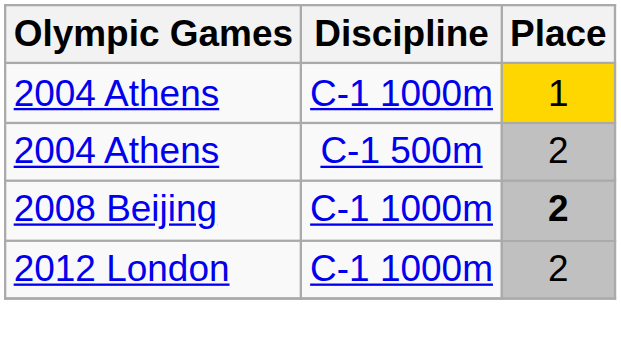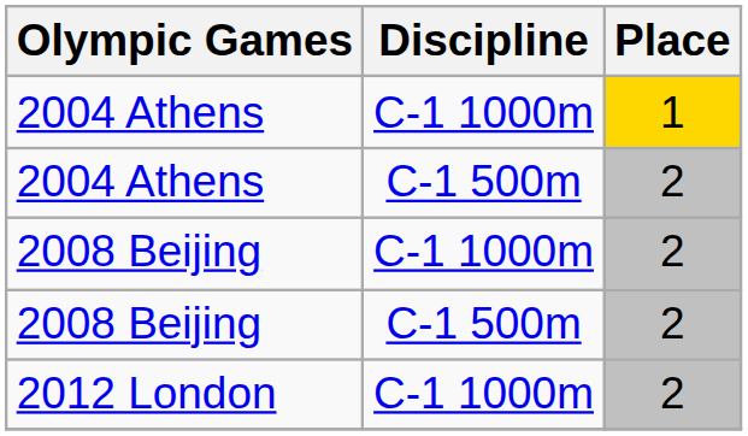 <table class="wikitable">
 <tr>
 <th>Olympic Games</th>
 <th>Discipline</th>
 <th>Place</th>
 </tr>
 <tr>
 <td> <a href='#'>2004 Athens</a></td>
 <td align=center><a href='#'>C-1 1000m</a></td>
 <td align=center style="background:gold;">1</td>
 </tr>
 <tr>
 <td> <a href='#'>2004 Athens</a></td>
 <td align=center><a href='#'>C-1 500m</a></td>
 <td align=center style="background:silver;">2</td>
 </tr>
 <tr>
 <td> <a href='#'>2008 Beijing</a></td>
 <td align=center><a href='#'>C-1 1000m</a></td>
-<td align=center style="background:silver;"><strong>2</strong></td>
+<td align=center style="background:silver;">2</td>
+</tr>
+<tr>
+<td> <a href='#'>2008 Beijing</a></td>
+<td align=center><a href='#'>C-1 500m</a></td>
+<td align=center style="background:silver;">2</td>
 </tr>
 <tr>
 <td> <a href='#'>2012 London</a></td>
 <td align=center><a href='#'>C-1 1000m</a></td>
 <td align=center style="background:silver;">2</td>
 </tr>
 <tr>
 </tr>
 </table>
